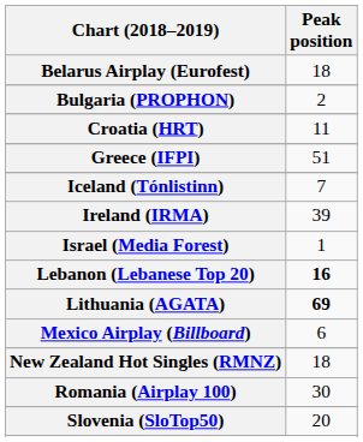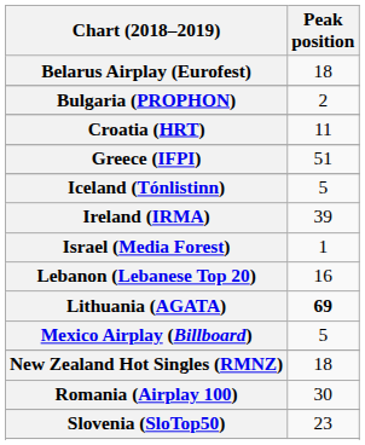 <table class="wikitable sortable plainrowheaders" style="text-align:center">
 <tr>
 <th scope="col">Chart (2018–2019)</th>
 <th scope="col">Peak<br>position</th>
 </tr>
 <tr>
 <th scope="row">Belarus Airplay (Eurofest)</th>
 <td>18</td>
 </tr>
 <tr>
 </tr>
 <tr>
 </tr>
 <tr>
 </tr>
 <tr>
 </tr>
 <tr>
 <th scope="row">Bulgaria (<a href='#'>PROPHON</a>)</th>
 <td>2</td>
 </tr>
 <tr>
 </tr>
 <tr>
 <th scope="row">Croatia (<a href='#'>HRT</a>)</th>
 <td>11</td>
 </tr>
 <tr>
 </tr>
 <tr>
 <th scope="row">Greece (<a href='#'>IFPI</a>)</th>
 <td>51</td>
 </tr>
 <tr>
 </tr>
 <tr>
 </tr>
 <tr>
 <th scope="row">Iceland (<a href='#'>Tónlistinn</a>)</th>
-<td>7</td>
+<td>5</td>
 </tr>
 <tr>
 <th scope="row">Ireland (<a href='#'>IRMA</a>)</th>
 <td>39</td>
 </tr>
 <tr>
 <th scope="row">Israel (<a href='#'>Media Forest</a>)</th>
 <td>1</td>
 </tr>
 <tr>
 <th scope="row">Lebanon (<a href='#'>Lebanese Top 20</a>)</th>
-<td><strong>16</strong></td>
+<td>16</td>
 </tr>
 <tr>
 <th scope="row">Lithuania (<a href='#'>AGATA</a>)</th>
 <td><strong>69</strong></td>
 </tr>
 <tr>
 <th scope="row"><a href='#'>Mexico Airplay</a> (<em><a href='#'>Billboard</a></em>)</th>
-<td>6</td>
+<td>5</td>
 </tr>
 <tr>
 </tr>
 <tr>
 <th scope="row">New Zealand Hot Singles (<a href='#'>RMNZ</a>)</th>
 <td>18</td>
 </tr>
 <tr>
 <th scope="row">Romania (<a href='#'>Airplay 100</a>)</th>
 <td>30</td>
 </tr>
 <tr>
 </tr>
 <tr>
 </tr>
 <tr>
 </tr>
 <tr>
 </tr>
 <tr>
 <th scope="row">Slovenia (<a href='#'>SloTop50</a>)</th>
-<td>20</td>
+<td>23</td>
 </tr>
 <tr>
 </tr>
 <tr>
 </tr>
 </table>
